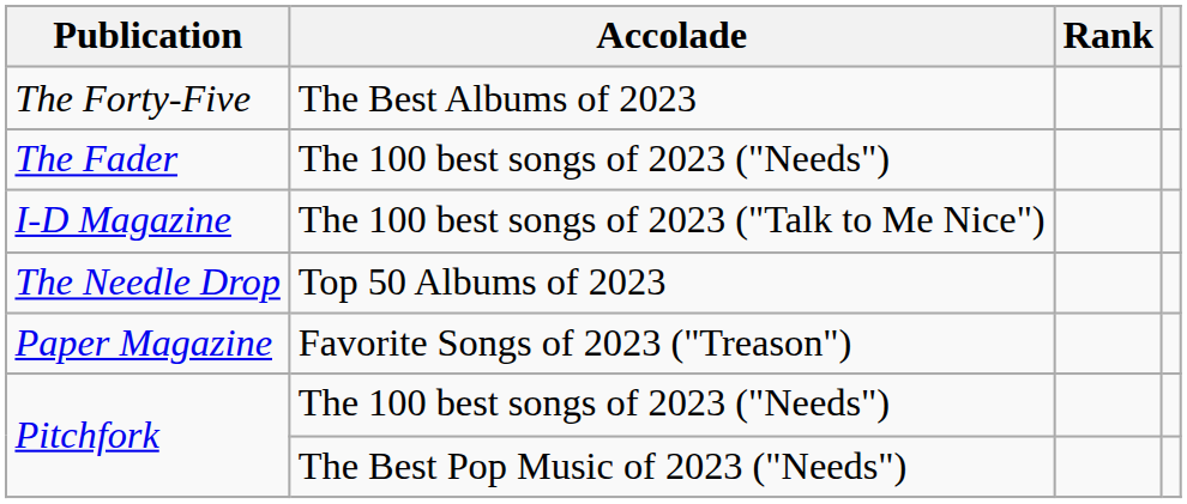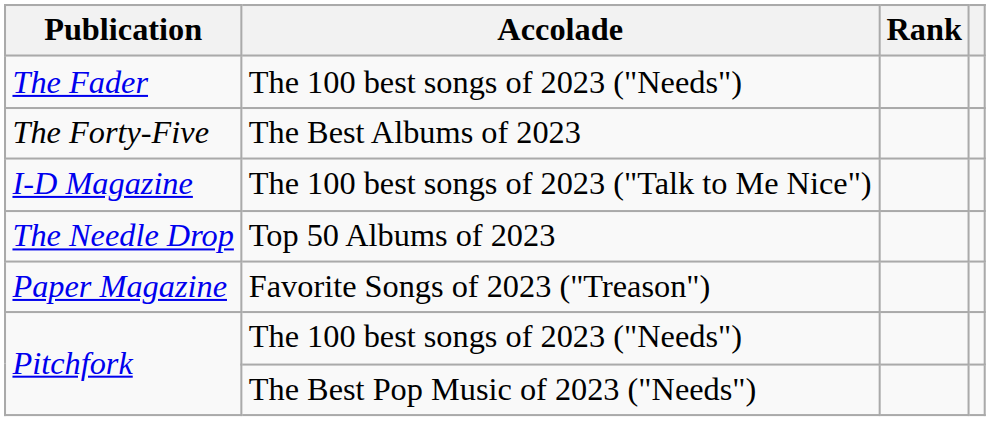 <table class="wikitable sortable">
 <tr>
 <th>Publication</th>
 <th>Accolade</th>
 <th>Rank</th>
 <th class="unsortable"></th>
 </tr>
 <tr>
-<td><em>The Forty-Five</em></td>
-<td>The Best Albums of 2023</td>
+<td><em><a href='#'>The Fader</a></em></td>
+<td>The 100 best songs of 2023 ("Needs")</td>
 <td></td>
 <td align="center"></td>
 </tr>
 <tr>
-<td><em><a href='#'>The Fader</a></em></td>
-<td>The 100 best songs of 2023 ("Needs")</td>
+<td><em>The Forty-Five</em></td>
+<td>The Best Albums of 2023</td>
 <td></td>
 <td align="center"></td>
 </tr>
 <tr>
 <td><em><a href='#'>I-D Magazine</a></em></td>
 <td>The 100 best songs of 2023 ("Talk to Me Nice")</td>
 <td></td>
 <td align="center"></td>
 </tr>
 <tr>
 <td><em><a href='#'>The Needle Drop</a></em></td>
 <td>Top 50 Albums of 2023</td>
 <td></td>
 <td align="center"></td>
 </tr>
 <tr>
 <td><em><a href='#'>Paper Magazine</a></em></td>
 <td>Favorite Songs of 2023 ("Treason")</td>
 <td></td>
 <td align="center"></td>
 </tr>
 <tr>
 <td rowspan=2><em><a href='#'>Pitchfork</a></em></td>
 <td>The 100 best songs of 2023 ("Needs")</td>
 <td></td>
 <td align="center"></td>
 </tr>
 <tr>
 <td>The Best Pop Music of 2023 ("Needs")</td>
 <td></td>
 <td align="center"></td>
 </tr>
 </table>
